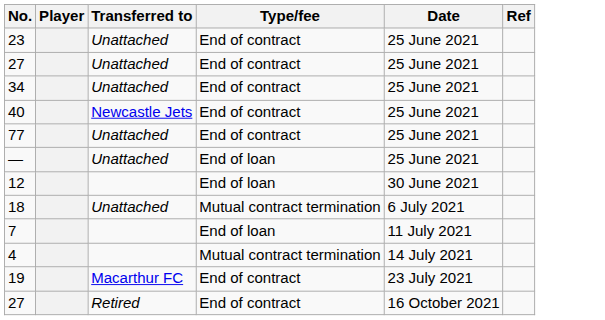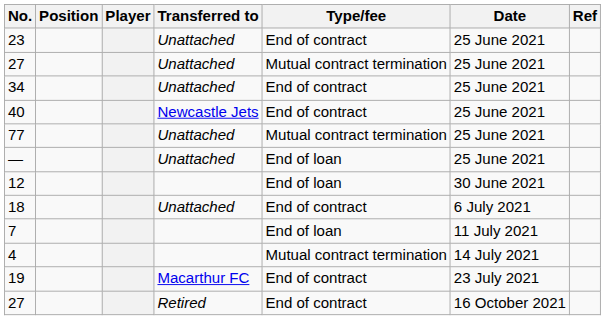 <table class="wikitable plainrowheaders sortable" style="text-align:center; text-align:left">
 <tr>
 <th scope="col">No.</th>
+<th scope="col">Position</th>
 <th scope="col">Player</th>
 <th scope="col">Transferred to</th>
 <th scope="col">Type/fee</th>
 <th scope="col">Date</th>
 <th class="unsortable" scope="col">Ref</th>
 </tr>
 <tr>
 <td>23</td>
+<td></td>
 <th scope="row"></th>
 <td><em>Unattached</em></td>
 <td>End of contract</td>
 <td>25 June 2021</td>
 <td></td>
 </tr>
 <tr>
 <td>27</td>
+<td></td>
 <th scope="row"></th>
 <td><em>Unattached</em></td>
-<td>End of contract</td>
+<td>Mutual contract termination</td>
 <td>25 June 2021</td>
 <td></td>
 </tr>
 <tr>
 <td>34</td>
+<td></td>
 <th scope="row"></th>
 <td><em>Unattached</em></td>
 <td>End of contract</td>
 <td>25 June 2021</td>
 <td></td>
 </tr>
 <tr>
 <td>40</td>
+<td></td>
 <th scope="row"></th>
 <td><a href='#'>Newcastle Jets</a></td>
 <td>End of contract</td>
 <td>25 June 2021</td>
 <td></td>
 </tr>
 <tr>
 <td>77</td>
+<td></td>
 <th scope="row"></th>
 <td><em>Unattached</em></td>
-<td>End of contract</td>
+<td>Mutual contract termination</td>
 <td>25 June 2021</td>
 <td></td>
 </tr>
 <tr>
 <td>—</td>
+<td></td>
 <th scope="row"></th>
 <td><em>Unattached</em></td>
 <td>End of loan</td>
 <td>25 June 2021</td>
 <td></td>
 </tr>
 <tr>
 <td>12</td>
+<td></td>
 <th scope="row"></th>
 <td></td>
 <td>End of loan</td>
 <td>30 June 2021</td>
 <td></td>
 </tr>
 <tr>
 <td>18</td>
+<td></td>
 <th scope="row"></th>
 <td><em>Unattached</em></td>
-<td>Mutual contract termination</td>
+<td>End of contract</td>
 <td>6 July 2021</td>
 <td></td>
 </tr>
 <tr>
 <td>7</td>
+<td></td>
 <th scope="row"></th>
 <td></td>
 <td>End of loan</td>
 <td>11 July 2021</td>
 <td></td>
 </tr>
 <tr>
 <td>4</td>
+<td></td>
 <th scope="row"></th>
 <td></td>
 <td>Mutual contract termination</td>
 <td>14 July 2021</td>
 <td></td>
 </tr>
 <tr>
 <td>19</td>
+<td></td>
 <th scope="row"></th>
 <td><a href='#'>Macarthur FC</a></td>
 <td>End of contract</td>
 <td>23 July 2021</td>
 <td></td>
 </tr>
 <tr>
 <td>27</td>
+<td></td>
 <th scope="row"></th>
 <td><em>Retired</em></td>
 <td>End of contract</td>
 <td>16 October 2021</td>
 <td></td>
 </tr>
 </table>
